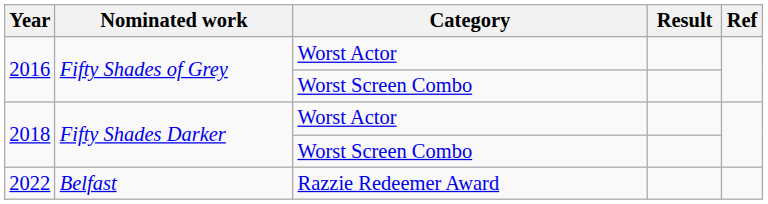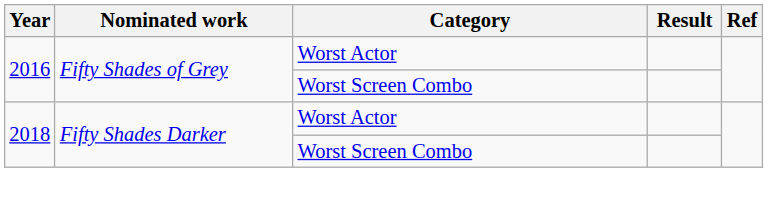 <table class="wikitable" width="95%">
 <tr>
 <th width="5%">Year</th>
 <th width="33%">Nominated work</th>
 <th width="50%">Category</th>
 <th width="10%">Result</th>
 <th width="2%">Ref</th>
 </tr>
 <tr>
 <td rowspan="2"><a href='#'>2016</a></td>
 <td rowspan="2"><em><a href='#'>Fifty Shades of Grey</a></em></td>
 <td><a href='#'>Worst Actor</a></td>
 <td></td>
 <td rowspan="2"></td>
 </tr>
 <tr>
 <td><a href='#'>Worst Screen Combo</a> </td>
 <td></td>
 </tr>
 <tr>
 <td rowspan="2"><a href='#'>2018</a></td>
 <td rowspan="2"><em><a href='#'>Fifty Shades Darker</a></em></td>
 <td><a href='#'>Worst Actor</a></td>
 <td></td>
 <td rowspan="2"></td>
 </tr>
 <tr>
 <td><a href='#'>Worst Screen Combo</a> </td>
 <td></td>
 </tr>
-<tr>
-<td><a href='#'>2022</a></td>
-<td><em><a href='#'>Belfast</a></em></td>
-<td><a href='#'>Razzie Redeemer Award</a></td>
-<td></td>
-<td></td>
-</tr>
 </table>
